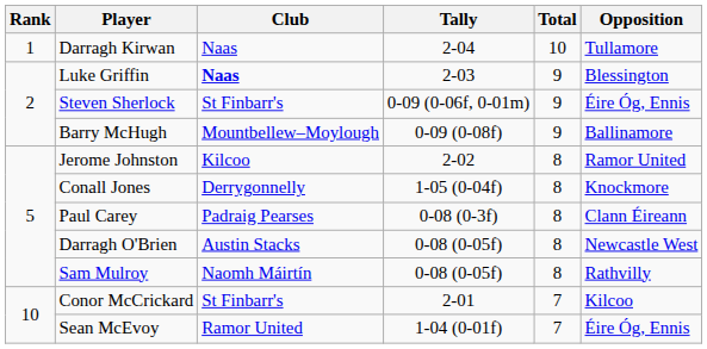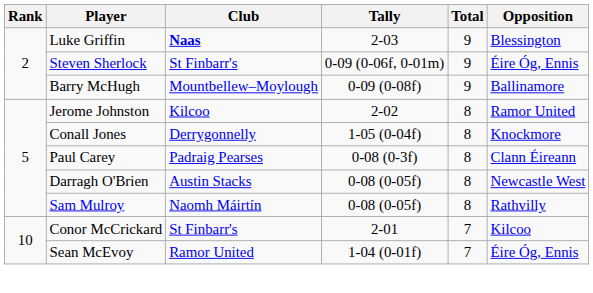 <table class="wikitable">
 <tr>
 <th>Rank</th>
 <th>Player</th>
 <th>Club</th>
 <th>Tally</th>
 <th>Total</th>
 <th>Opposition</th>
-</tr>
-<tr>
-<td rowspan="1" style="text-align:center;">1</td>
-<td>Darragh Kirwan</td>
-<td><a href='#'>Naas</a></td>
-<td align=center>2-04</td>
-<td align=center>10</td>
-<td><a href='#'>Tullamore</a></td>
 </tr>
 <tr>
 <td rowspan="3" style="text-align:center;">2</td>
 <td>Luke Griffin</td>
 <td><strong><a href='#'>Naas</a></strong></td>
 <td align=center>2-03</td>
 <td align=center>9</td>
 <td><a href='#'>Blessington</a></td>
 </tr>
 <tr>
 <td><a href='#'>Steven Sherlock</a></td>
 <td><a href='#'>St Finbarr's</a></td>
 <td align=center>0-09 (0-06f, 0-01m)</td>
 <td align=center>9</td>
 <td><a href='#'>Éire Óg, Ennis</a></td>
 </tr>
 <tr>
 <td>Barry McHugh</td>
 <td><a href='#'>Mountbellew–Moylough</a></td>
 <td align=center>0-09 (0-08f)</td>
 <td align=center>9</td>
 <td><a href='#'>Ballinamore</a></td>
 </tr>
 <tr>
 <td rowspan="5" style="text-align:center;">5</td>
 <td>Jerome Johnston</td>
 <td><a href='#'>Kilcoo</a></td>
 <td align=center>2-02</td>
 <td align=center>8</td>
 <td><a href='#'>Ramor United</a></td>
 </tr>
 <tr>
 <td>Conall Jones</td>
 <td><a href='#'>Derrygonnelly</a></td>
 <td align=center>1-05 (0-04f)</td>
 <td align=center>8</td>
 <td><a href='#'>Knockmore</a></td>
 </tr>
 <tr>
 <td>Paul Carey</td>
 <td><a href='#'>Padraig Pearses</a></td>
 <td align=center>0-08 (0-3f)</td>
 <td align=center>8</td>
 <td><a href='#'>Clann Éireann</a></td>
 </tr>
 <tr>
 <td>Darragh O'Brien</td>
 <td><a href='#'>Austin Stacks</a></td>
 <td align=center>0-08 (0-05f)</td>
 <td align=center>8</td>
 <td><a href='#'>Newcastle West</a></td>
 </tr>
 <tr>
 <td><a href='#'>Sam Mulroy</a></td>
 <td><a href='#'>Naomh Máirtín</a></td>
 <td align=center>0-08 (0-05f)</td>
 <td align=center>8</td>
 <td><a href='#'>Rathvilly</a></td>
 </tr>
 <tr>
 <td rowspan="2" style="text-align:center;">10</td>
 <td>Conor McCrickard</td>
 <td><a href='#'>St Finbarr's</a></td>
 <td align=center>2-01</td>
 <td align=center>7</td>
 <td><a href='#'>Kilcoo</a></td>
 </tr>
 <tr>
 <td>Sean McEvoy</td>
 <td><a href='#'>Ramor United</a></td>
 <td align=center>1-04 (0-01f)</td>
 <td align=center>7</td>
 <td><a href='#'>Éire Óg, Ennis</a></td>
 </tr>
 </table>
